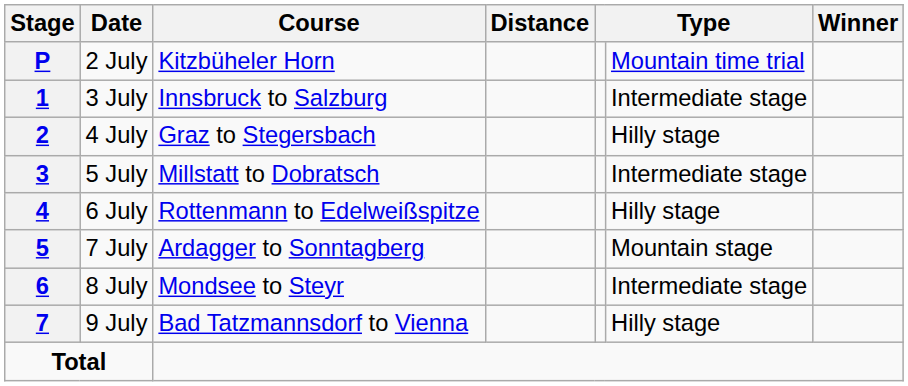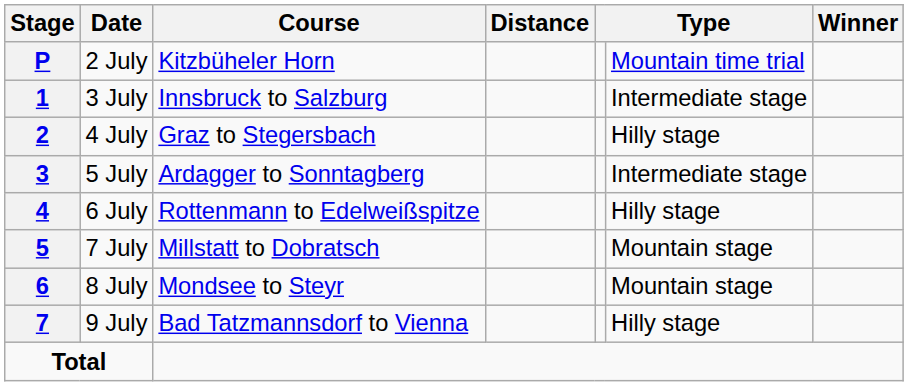 <table class="wikitable">
 <tr>
 <th>Stage</th>
 <th>Date</th>
 <th>Course</th>
 <th>Distance</th>
 <th colspan="2">Type</th>
 <th>Winner</th>
 </tr>
 <tr>
 <th style="text-align:center"><a href='#'>P</a></th>
 <td align=right>2 July</td>
 <td><a href='#'>Kitzbüheler Horn</a></td>
 <td style="text-align:right;"></td>
 <td></td>
 <td><a href='#'>Mountain time trial</a></td>
 <td></td>
 </tr>
 <tr>
 <th style="text-align:center"><a href='#'>1</a></th>
 <td align=right>3 July</td>
 <td><a href='#'>Innsbruck</a> to <a href='#'>Salzburg</a></td>
 <td style="text-align:right;"></td>
 <td></td>
 <td>Intermediate stage</td>
 <td></td>
 </tr>
 <tr>
 <th style="text-align:center"><a href='#'>2</a></th>
 <td align=right>4 July</td>
 <td><a href='#'>Graz</a> to <a href='#'>Stegersbach</a></td>
 <td style="text-align:right;"></td>
 <td></td>
 <td>Hilly stage</td>
 <td></td>
 </tr>
 <tr>
 <th style="text-align:center"><a href='#'>3</a></th>
 <td align=right>5 July</td>
-<td><a href='#'>Millstatt</a> to <a href='#'>Dobratsch</a></td>
+<td><a href='#'>Ardagger</a> to <a href='#'>Sonntagberg</a></td>
 <td style="text-align:right;"></td>
 <td></td>
 <td>Intermediate stage</td>
 <td></td>
 </tr>
 <tr>
 <th style="text-align:center"><a href='#'>4</a></th>
 <td align=right>6 July</td>
 <td><a href='#'>Rottenmann</a> to <a href='#'>Edelweißspitze</a></td>
 <td style="text-align:right;"></td>
 <td></td>
 <td>Hilly stage</td>
 <td></td>
 </tr>
 <tr>
 <th style="text-align:center"><a href='#'>5</a></th>
 <td align=right>7 July</td>
-<td><a href='#'>Ardagger</a> to <a href='#'>Sonntagberg</a></td>
+<td><a href='#'>Millstatt</a> to <a href='#'>Dobratsch</a></td>
 <td style="text-align:right;"></td>
 <td></td>
 <td>Mountain stage</td>
 <td></td>
 </tr>
 <tr>
 <th style="text-align:center"><a href='#'>6</a></th>
 <td align=right>8 July</td>
 <td><a href='#'>Mondsee</a> to <a href='#'>Steyr</a></td>
 <td style="text-align:right;"></td>
 <td></td>
-<td>Intermediate stage</td>
+<td>Mountain stage</td>
 <td></td>
 </tr>
 <tr>
 <th style="text-align:center"><a href='#'>7</a></th>
 <td align=right>9 July</td>
 <td><a href='#'>Bad Tatzmannsdorf</a> to <a href='#'>Vienna</a></td>
 <td style="text-align:right;"></td>
 <td></td>
 <td>Hilly stage</td>
 <td></td>
 </tr>
 <tr>
 <td colspan="2" style="text-align:center;"><strong>Total</strong></td>
 <td colspan="6" style="text-align:center;"></td>
 </tr>
 </table>
